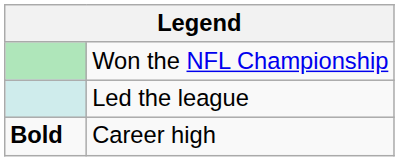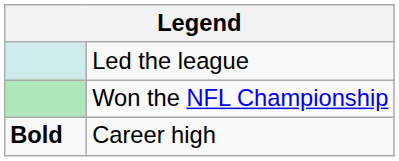 <table class="wikitable mw-collapsible mw-collapsed">
 <tr>
 <th colspan="2">Legend</th>
+</tr>
+<tr>
+<td style="background:#cfecec; width:3em;"></td>
+<td>Led the league</td>
 </tr>
 <tr>
 <td style="background:#afe6ba; width:3em;"></td>
 <td>Won the <a href='#'>NFL Championship</a></td>
 </tr>
 <tr>
-<td style="background:#cfecec; width:3em;"></td>
-<td>Led the league</td>
-</tr>
-<tr>
 <td><strong>Bold</strong></td>
 <td>Career high</td>
 </tr>
 </table>
